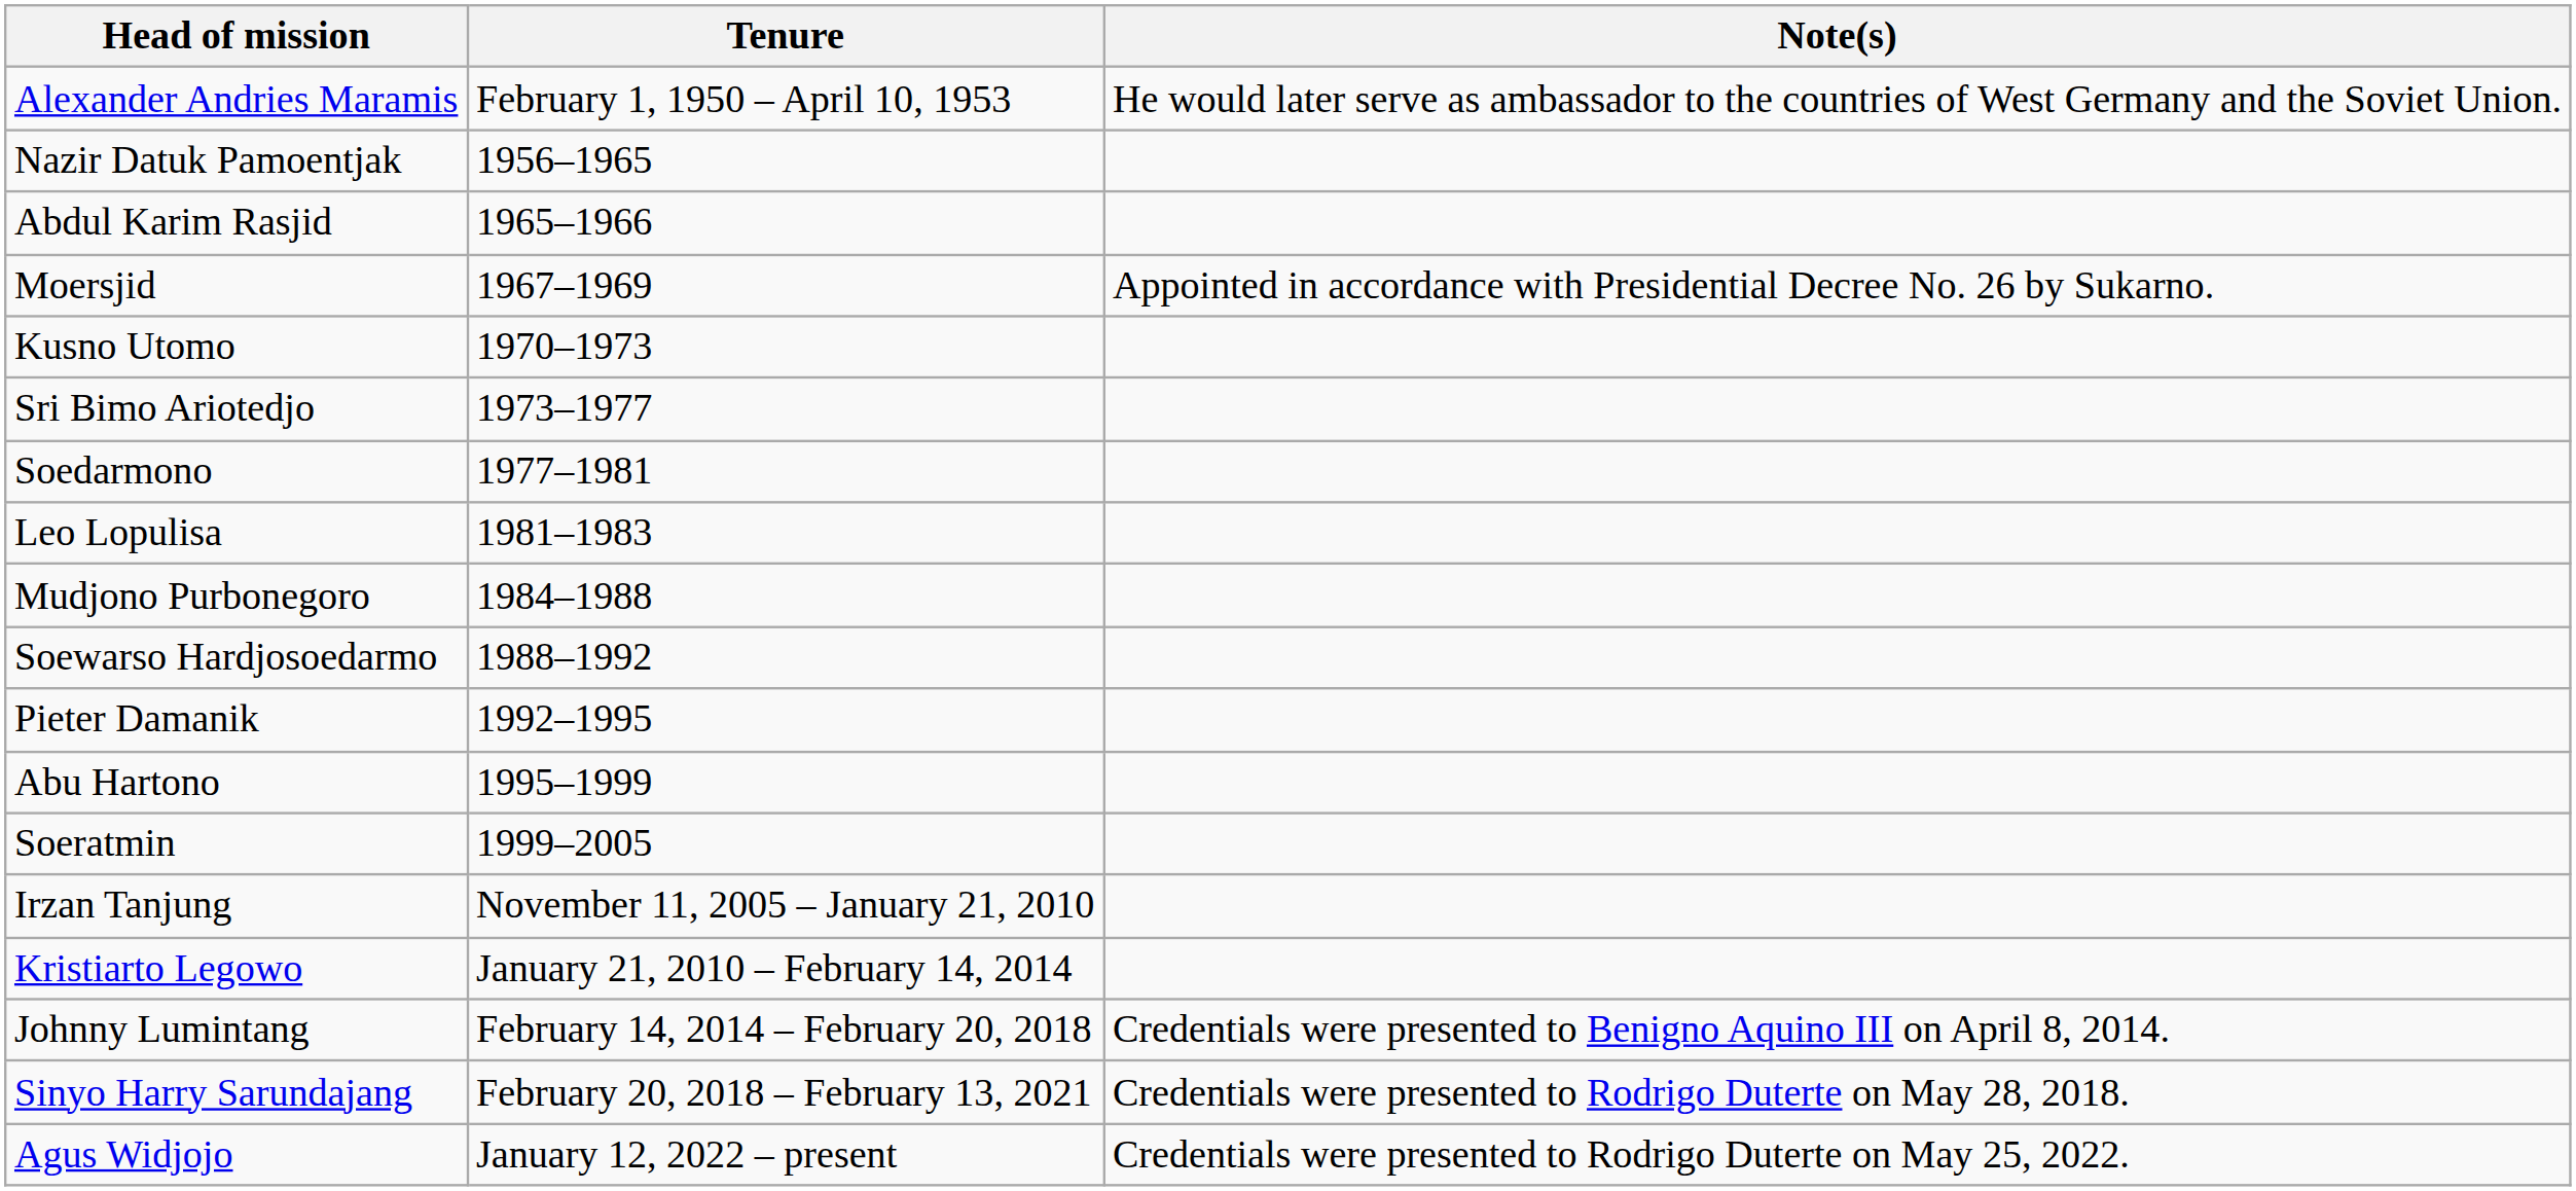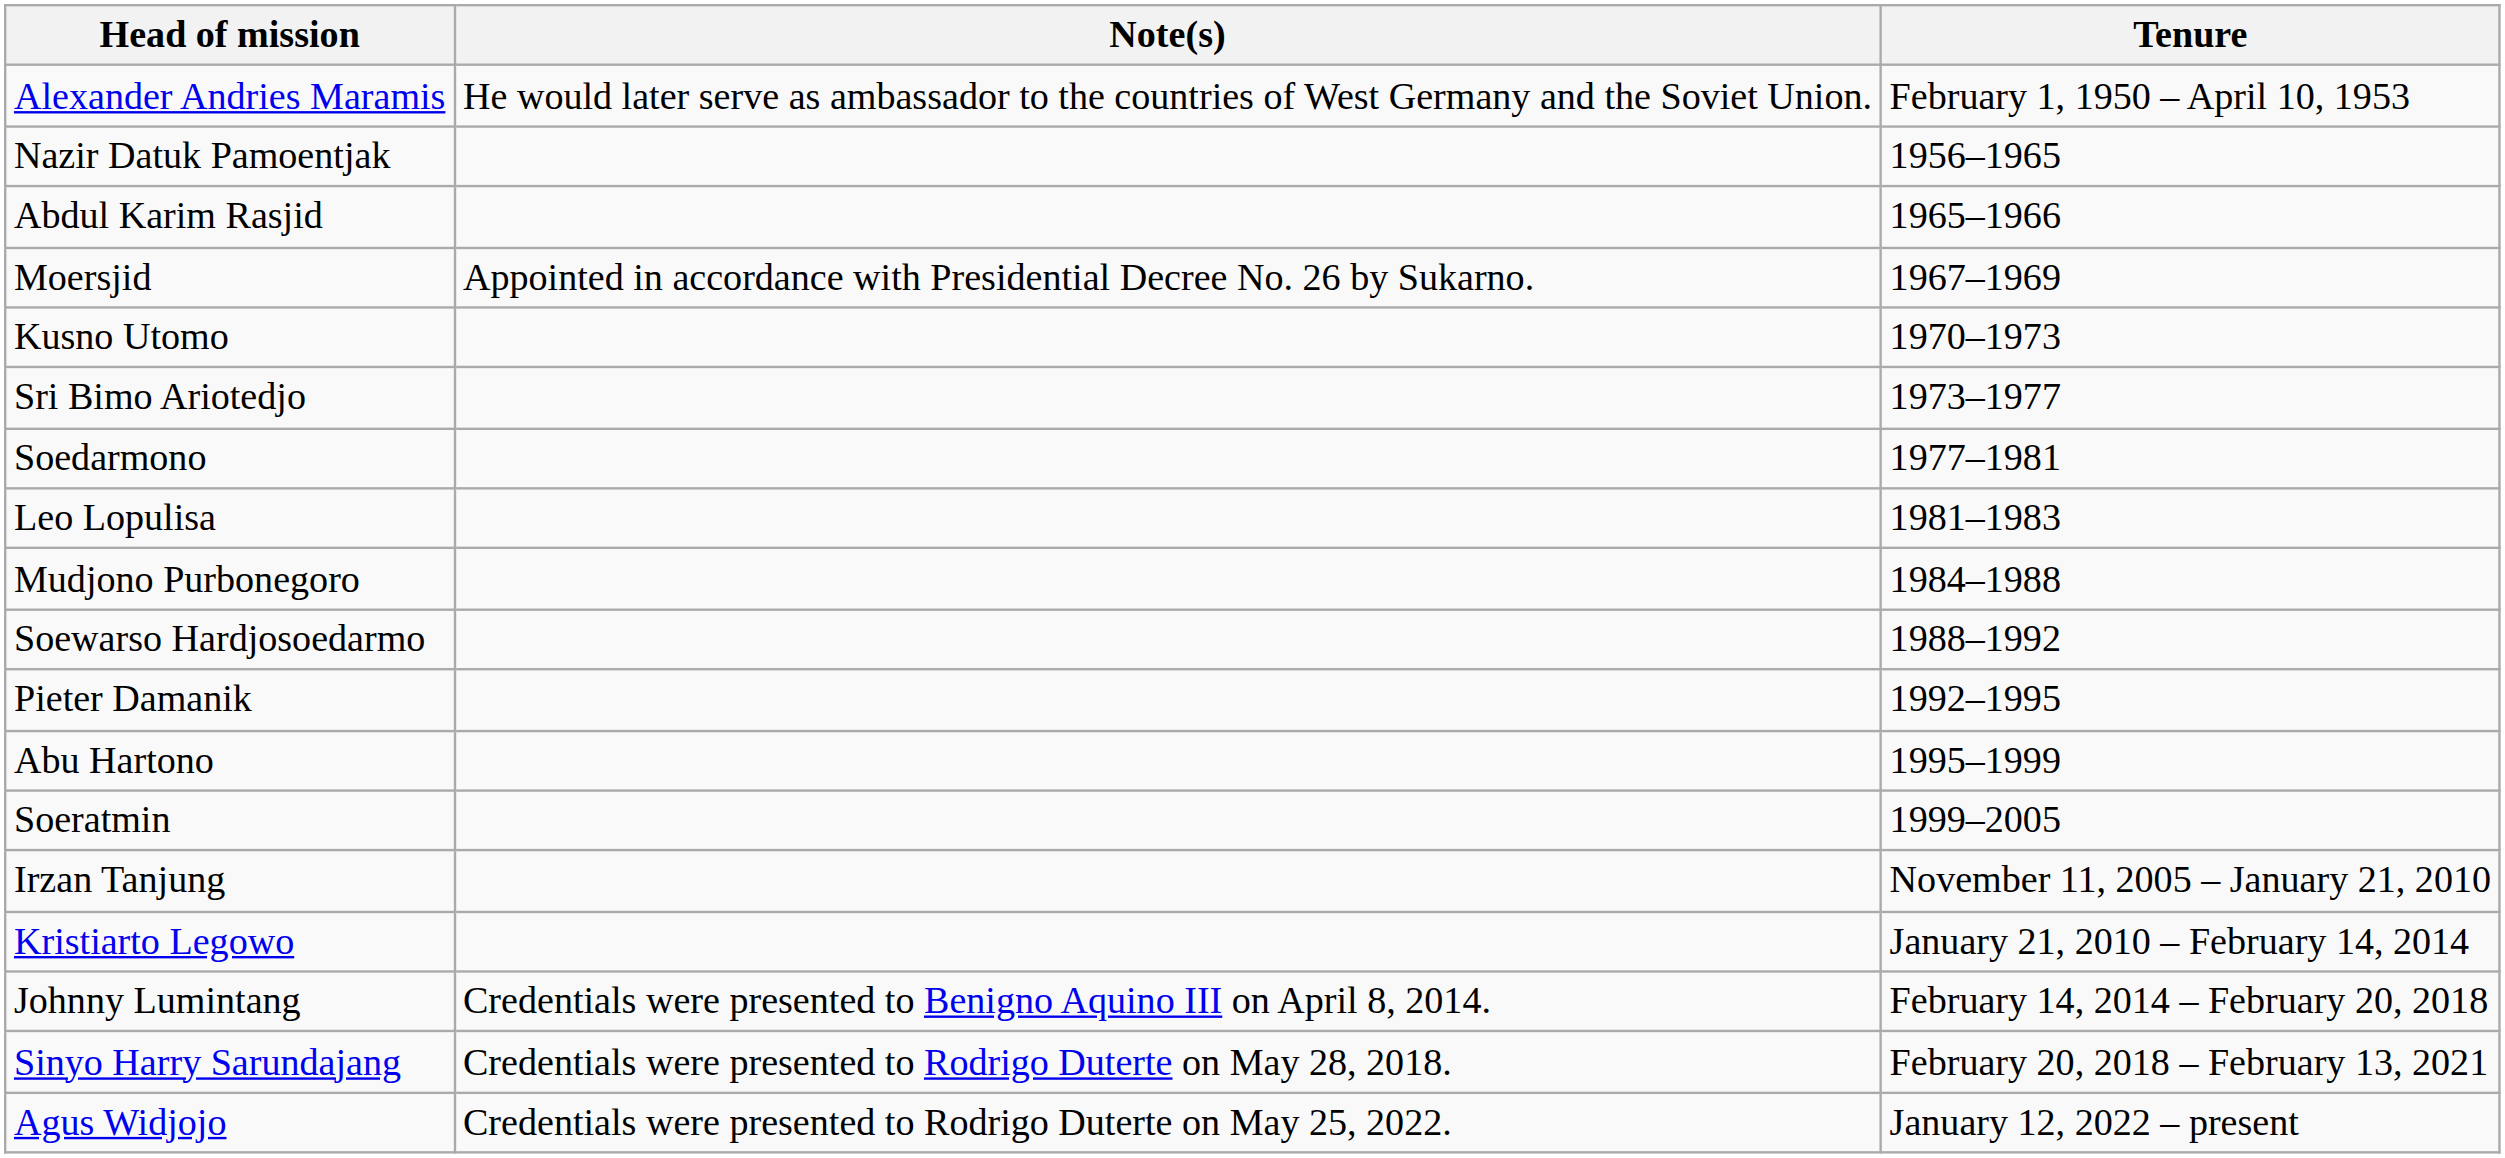 <table class=wikitable>
 <tr>
 <th>Head of mission</th>
+<th>Note(s)</th>
 <th>Tenure</th>
-<th>Note(s)</th>
 </tr>
 <tr>
 <td><a href='#'>Alexander Andries Maramis</a></td>
+<td>He would later serve as ambassador to the countries of West Germany and the Soviet Union.</td>
 <td>February 1, 1950 – April 10, 1953</td>
-<td>He would later serve as ambassador to the countries of West Germany and the Soviet Union.</td>
 </tr>
 <tr>
 <td>Nazir Datuk Pamoentjak</td>
+<td></td>
 <td>1956–1965</td>
-<td></td>
 </tr>
 <tr>
 <td>Abdul Karim Rasjid</td>
+<td></td>
 <td>1965–1966</td>
-<td></td>
 </tr>
 <tr>
 <td>Moersjid</td>
+<td>Appointed in accordance with Presidential Decree No. 26 by Sukarno.</td>
 <td>1967–1969</td>
-<td>Appointed in accordance with Presidential Decree No. 26 by Sukarno.</td>
 </tr>
 <tr>
 <td>Kusno Utomo</td>
+<td></td>
 <td>1970–1973</td>
-<td></td>
 </tr>
 <tr>
 <td>Sri Bimo Ariotedjo</td>
+<td></td>
 <td>1973–1977</td>
-<td></td>
 </tr>
 <tr>
 <td>Soedarmono</td>
+<td></td>
 <td>1977–1981</td>
-<td></td>
 </tr>
 <tr>
 <td>Leo Lopulisa</td>
+<td></td>
 <td>1981–1983</td>
-<td></td>
 </tr>
 <tr>
 <td>Mudjono Purbonegoro</td>
+<td></td>
 <td>1984–1988</td>
-<td></td>
 </tr>
 <tr>
 <td>Soewarso Hardjosoedarmo</td>
+<td></td>
 <td>1988–1992</td>
-<td></td>
 </tr>
 <tr>
 <td>Pieter Damanik</td>
+<td></td>
 <td>1992–1995</td>
-<td></td>
 </tr>
 <tr>
 <td>Abu Hartono</td>
+<td></td>
 <td>1995–1999</td>
-<td></td>
 </tr>
 <tr>
 <td>Soeratmin</td>
+<td></td>
 <td>1999–2005</td>
-<td></td>
 </tr>
 <tr>
 <td>Irzan Tanjung</td>
+<td></td>
 <td>November 11, 2005 – January 21, 2010</td>
-<td></td>
 </tr>
 <tr>
 <td><a href='#'>Kristiarto Legowo</a></td>
+<td></td>
 <td>January 21, 2010 – February 14, 2014</td>
-<td></td>
 </tr>
 <tr>
 <td>Johnny Lumintang</td>
+<td>Credentials were presented to <a href='#'>Benigno Aquino III</a> on April 8, 2014.</td>
 <td>February 14, 2014 – February 20, 2018</td>
-<td>Credentials were presented to <a href='#'>Benigno Aquino III</a> on April 8, 2014.</td>
 </tr>
 <tr>
 <td><a href='#'>Sinyo Harry Sarundajang</a></td>
+<td>Credentials were presented to <a href='#'>Rodrigo Duterte</a> on May 28, 2018.</td>
 <td>February 20, 2018 – February 13, 2021</td>
-<td>Credentials were presented to <a href='#'>Rodrigo Duterte</a> on May 28, 2018.</td>
 </tr>
 <tr>
 <td><a href='#'>Agus Widjojo</a></td>
+<td>Credentials were presented to Rodrigo Duterte on May 25, 2022.</td>
 <td>January 12, 2022 – present</td>
-<td>Credentials were presented to Rodrigo Duterte on May 25, 2022.</td>
 </tr>
 </table>
